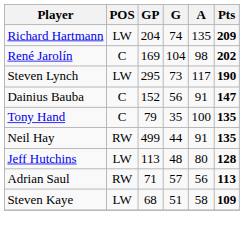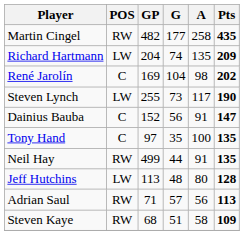 <table class="wikitable">
 <tr>
 <th>Player</th>
 <th>POS</th>
 <th>GP</th>
 <th>G</th>
 <th>A</th>
 <th>Pts</th>
+</tr>
+<tr style="text-align:center;">
+<td style="text-align:left;"> Martin Cingel</td>
+<td>RW</td>
+<td>482</td>
+<td>177</td>
+<td>258</td>
+<td><strong>435</strong></td>
 </tr>
 <tr style="text-align:center;">
 <td style="text-align:left;"> <a href='#'>Richard Hartmann</a></td>
 <td>LW</td>
 <td>204</td>
 <td>74</td>
 <td>135</td>
 <td><strong>209</strong></td>
 </tr>
 <tr style="text-align:center;">
 <td style="text-align:left;"> <a href='#'>René Jarolín</a></td>
 <td>C</td>
 <td>169</td>
 <td>104</td>
 <td>98</td>
 <td><strong>202</strong></td>
 </tr>
 <tr style="text-align:center;">
 <td style="text-align:left;"> Steven Lynch</td>
 <td>LW</td>
-<td>295</td>
+<td>255</td>
 <td>73</td>
 <td>117</td>
 <td><strong>190</strong></td>
 </tr>
 <tr style="text-align:center;">
 <td style="text-align:left;"> Dainius Bauba</td>
 <td>C</td>
 <td>152</td>
 <td>56</td>
 <td>91</td>
 <td><strong>147</strong></td>
 </tr>
 <tr style="text-align:center;">
 <td style="text-align:left;"> <a href='#'>Tony Hand</a></td>
 <td>C</td>
-<td>79</td>
+<td>97</td>
 <td>35</td>
 <td>100</td>
 <td><strong>135</strong></td>
 </tr>
 <tr style="text-align:center;">
 <td style="text-align:left;"> Neil Hay</td>
 <td>RW</td>
 <td>499</td>
 <td>44</td>
 <td>91</td>
 <td><strong>135</strong></td>
 </tr>
 <tr style="text-align:center;">
 <td style="text-align:left;"> <a href='#'>Jeff Hutchins</a></td>
 <td>LW</td>
 <td>113</td>
 <td>48</td>
 <td>80</td>
 <td><strong>128</strong></td>
 </tr>
 <tr style="text-align:center;">
 <td style="text-align:left;"> Adrian Saul</td>
 <td>RW</td>
 <td>71</td>
 <td>57</td>
 <td>56</td>
 <td><strong>113</strong></td>
 </tr>
 <tr style="text-align:center;">
 <td style="text-align:left;"> Steven Kaye</td>
-<td>LW</td>
+<td>RW</td>
 <td>68</td>
 <td>51</td>
 <td>58</td>
 <td><strong>109</strong></td>
 </tr>
 <tr style="text-align:center;">
 </tr>
 </table>
